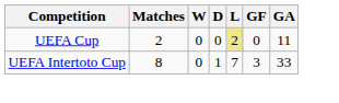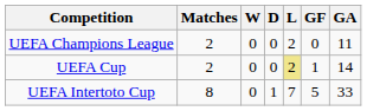 <table class="wikitable" style="text-align:center;">
 <tr>
 <th>Competition</th>
 <th>Matches</th>
 <th>W</th>
 <th>D</th>
 <th>L</th>
 <th>GF</th>
 <th>GA</th>
 </tr>
 <tr>
+<td><a href='#'>UEFA Champions League</a></td>
+<td>2</td>
+<td>0</td>
+<td>0</td>
+<td>2</td>
+<td>0</td>
+<td>11</td>
+</tr>
+<tr>
 <td><a href='#'>UEFA Cup</a></td>
 <td>2</td>
 <td>0</td>
 <td>0</td>
 <td style="background: khaki;">2</td>
-<td>0</td>
-<td>11</td>
+<td>1</td>
+<td>14</td>
 </tr>
 <tr>
 <td><a href='#'>UEFA Intertoto Cup</a></td>
 <td>8</td>
 <td>0</td>
 <td>1</td>
 <td>7</td>
-<td>3</td>
+<td>5</td>
 <td>33</td>
 </tr>
 </table>
